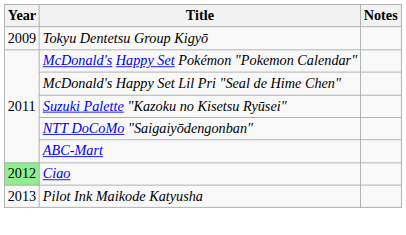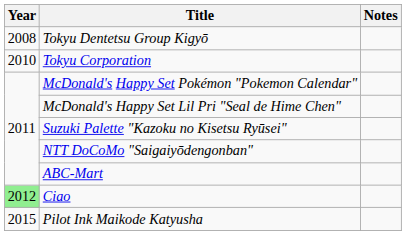 <table class="wikitable">
 <tr>
 <th>Year</th>
 <th>Title</th>
 <th>Notes</th>
 </tr>
 <tr>
-<td>2009</td>
+<td>2008</td>
 <td><em>Tokyu Dentetsu Group Kigyō</em></td>
+<td></td>
+</tr>
+<tr>
+<td>2010</td>
+<td><em><a href='#'>Tokyu Corporation</a></em></td>
 <td></td>
 </tr>
 <tr>
 <td rowspan="5">2011</td>
 <td><em><a href='#'>McDonald's</a> <a href='#'>Happy Set</a> Pokémon "Pokemon Calendar"</em></td>
 <td></td>
 </tr>
 <tr>
 <td><em>McDonald's Happy Set Lil Pri "Seal de Hime Chen"</em></td>
 <td></td>
 </tr>
 <tr>
 <td><em><a href='#'>Suzuki Palette</a> "Kazoku no Kisetsu Ryūsei"</em></td>
 <td></td>
 </tr>
 <tr>
 <td><em><a href='#'>NTT DoCoMo</a> "Saigaiyōdengonban"</em></td>
 <td></td>
 </tr>
 <tr>
 <td><em><a href='#'>ABC-Mart</a></em></td>
 <td></td>
 </tr>
 <tr>
 <td style="background: lightgreen;">2012</td>
 <td><em><a href='#'>Ciao</a></em></td>
 <td></td>
 </tr>
 <tr>
-<td>2013</td>
+<td>2015</td>
 <td><em>Pilot Ink Maikode Katyusha</em></td>
 <td></td>
 </tr>
 </table>
